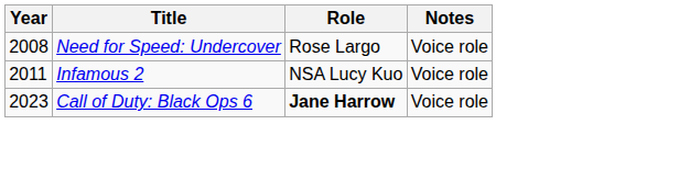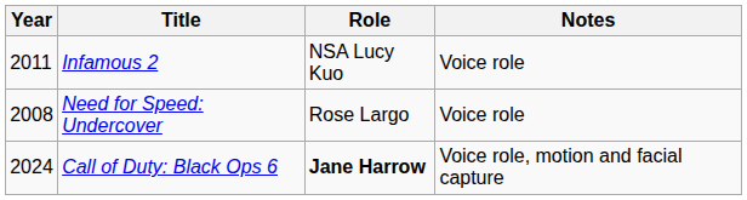 <table class="wikitable">
 <tr>
 <th>Year</th>
 <th>Title</th>
 <th>Role</th>
 <th>Notes</th>
 </tr>
 <tr>
+<td>2011</td>
+<td><em><a href='#'>Infamous 2</a></em></td>
+<td>NSA Lucy Kuo</td>
+<td>Voice role</td>
+</tr>
+<tr>
 <td>2008</td>
 <td><em><a href='#'>Need for Speed: Undercover</a></em></td>
 <td>Rose Largo</td>
 <td>Voice role</td>
 </tr>
 <tr>
-<td>2011</td>
-<td><em><a href='#'>Infamous 2</a></em></td>
-<td>NSA Lucy Kuo</td>
-<td>Voice role</td>
-</tr>
-<tr>
-<td>2023</td>
+<td>2024</td>
 <td><em><a href='#'>Call of Duty: Black Ops 6</a></em></td>
 <td><strong>Jane Harrow</strong></td>
-<td>Voice role</td>
+<td>Voice role, motion and facial capture</td>
 </tr>
 </table>
